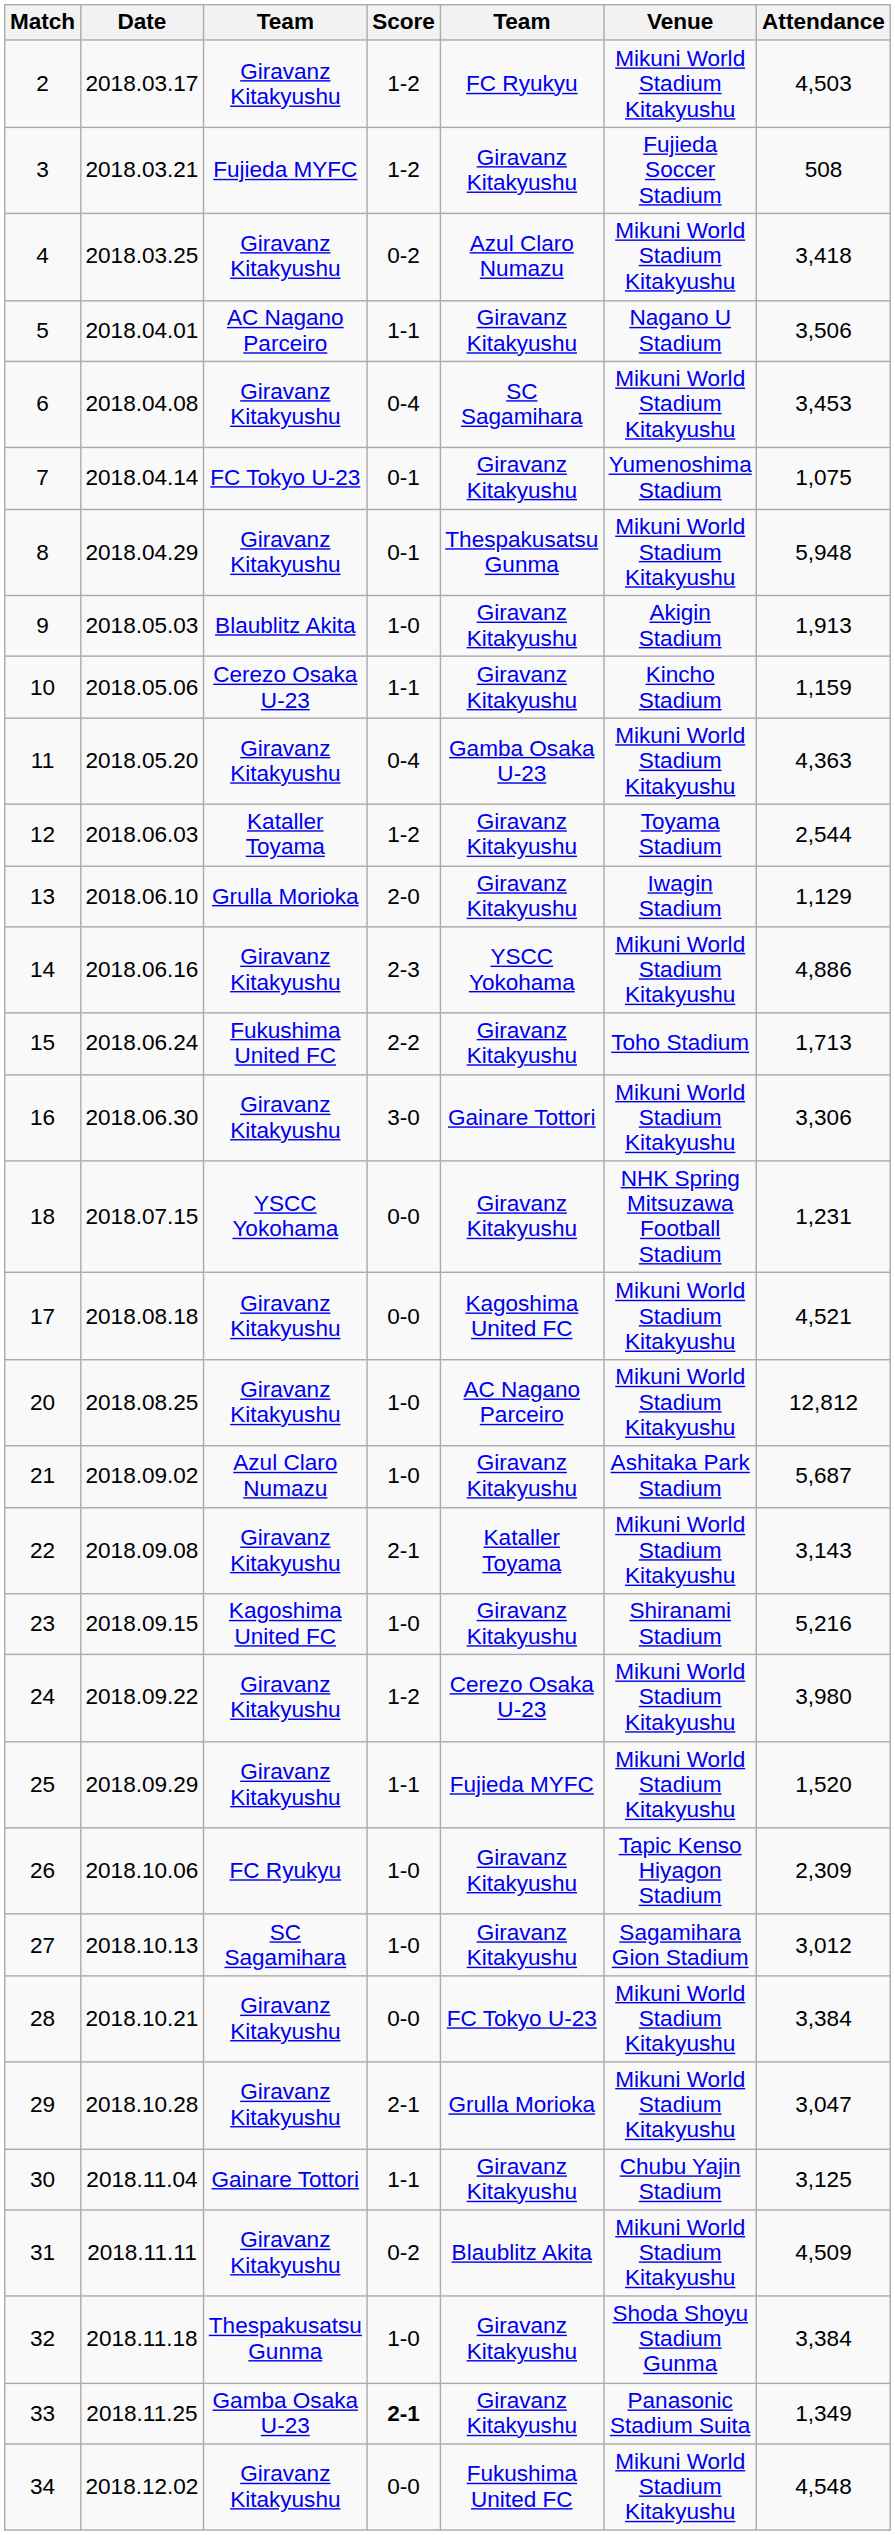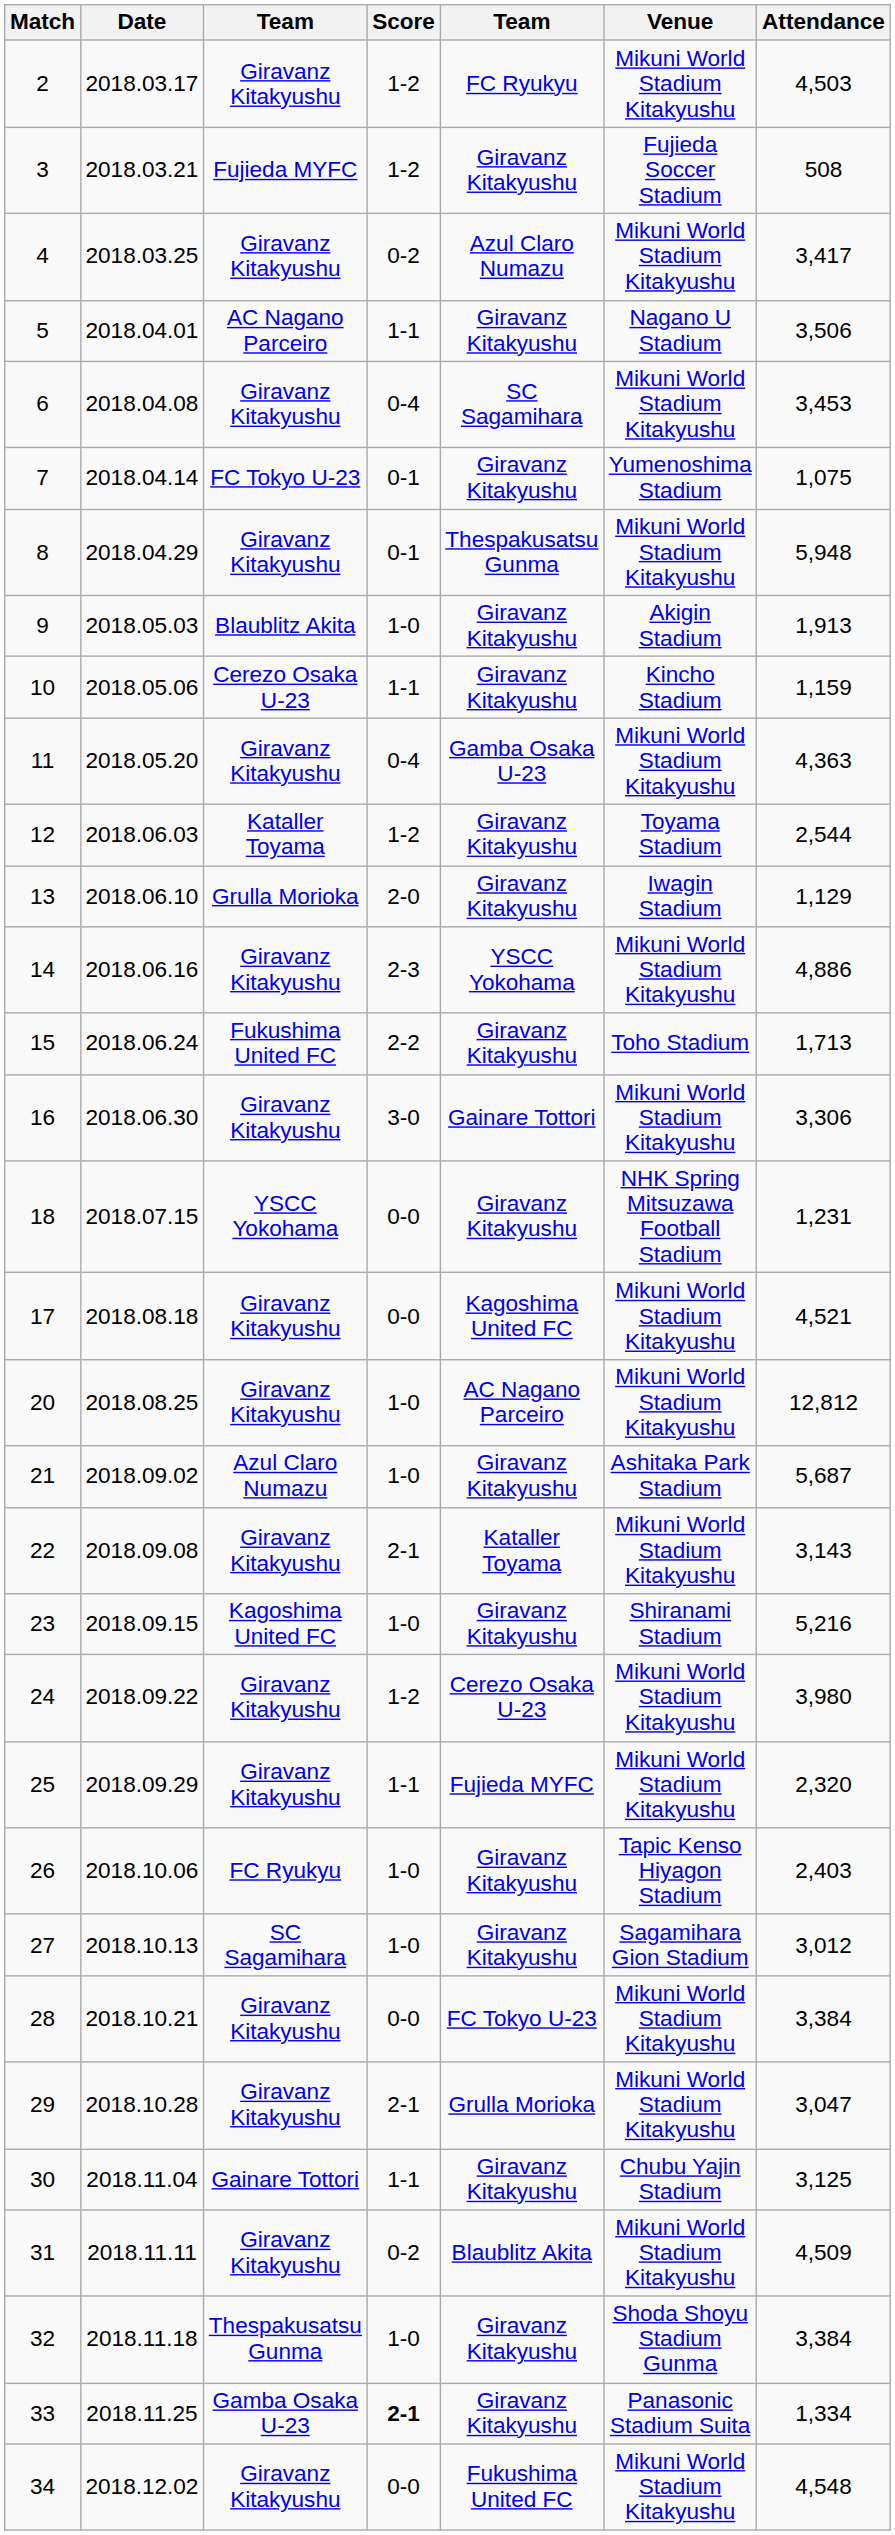 <table class="wikitable" style="text-align:center;">
 <tr>
 <th>Match</th>
 <th>Date</th>
 <th>Team</th>
 <th>Score</th>
 <th>Team</th>
 <th>Venue</th>
 <th>Attendance</th>
 </tr>
 <tr>
 <td>2</td>
 <td>2018.03.17</td>
 <td><a href='#'>Giravanz Kitakyushu</a></td>
 <td>1-2</td>
 <td><a href='#'>FC Ryukyu</a></td>
 <td><a href='#'>Mikuni World Stadium Kitakyushu</a></td>
 <td>4,503</td>
 </tr>
 <tr>
 <td>3</td>
 <td>2018.03.21</td>
 <td><a href='#'>Fujieda MYFC</a></td>
 <td>1-2</td>
 <td><a href='#'>Giravanz Kitakyushu</a></td>
 <td><a href='#'>Fujieda Soccer Stadium</a></td>
 <td>508</td>
 </tr>
 <tr>
 <td>4</td>
 <td>2018.03.25</td>
 <td><a href='#'>Giravanz Kitakyushu</a></td>
 <td>0-2</td>
 <td><a href='#'>Azul Claro Numazu</a></td>
 <td><a href='#'>Mikuni World Stadium Kitakyushu</a></td>
-<td>3,418</td>
+<td>3,417</td>
 </tr>
 <tr>
 <td>5</td>
 <td>2018.04.01</td>
 <td><a href='#'>AC Nagano Parceiro</a></td>
 <td>1-1</td>
 <td><a href='#'>Giravanz Kitakyushu</a></td>
 <td><a href='#'>Nagano U Stadium</a></td>
 <td>3,506</td>
 </tr>
 <tr>
 <td>6</td>
 <td>2018.04.08</td>
 <td><a href='#'>Giravanz Kitakyushu</a></td>
 <td>0-4</td>
 <td><a href='#'>SC Sagamihara</a></td>
 <td><a href='#'>Mikuni World Stadium Kitakyushu</a></td>
 <td>3,453</td>
 </tr>
 <tr>
 <td>7</td>
 <td>2018.04.14</td>
 <td><a href='#'>FC Tokyo U-23</a></td>
 <td>0-1</td>
 <td><a href='#'>Giravanz Kitakyushu</a></td>
 <td><a href='#'>Yumenoshima Stadium</a></td>
 <td>1,075</td>
 </tr>
 <tr>
 <td>8</td>
 <td>2018.04.29</td>
 <td><a href='#'>Giravanz Kitakyushu</a></td>
 <td>0-1</td>
 <td><a href='#'>Thespakusatsu Gunma</a></td>
 <td><a href='#'>Mikuni World Stadium Kitakyushu</a></td>
 <td>5,948</td>
 </tr>
 <tr>
 <td>9</td>
 <td>2018.05.03</td>
 <td><a href='#'>Blaublitz Akita</a></td>
 <td>1-0</td>
 <td><a href='#'>Giravanz Kitakyushu</a></td>
 <td><a href='#'>Akigin Stadium</a></td>
 <td>1,913</td>
 </tr>
 <tr>
 <td>10</td>
 <td>2018.05.06</td>
 <td><a href='#'>Cerezo Osaka U-23</a></td>
 <td>1-1</td>
 <td><a href='#'>Giravanz Kitakyushu</a></td>
 <td><a href='#'>Kincho Stadium</a></td>
 <td>1,159</td>
 </tr>
 <tr>
 <td>11</td>
 <td>2018.05.20</td>
 <td><a href='#'>Giravanz Kitakyushu</a></td>
 <td>0-4</td>
 <td><a href='#'>Gamba Osaka U-23</a></td>
 <td><a href='#'>Mikuni World Stadium Kitakyushu</a></td>
 <td>4,363</td>
 </tr>
 <tr>
 <td>12</td>
 <td>2018.06.03</td>
 <td><a href='#'>Kataller Toyama</a></td>
 <td>1-2</td>
 <td><a href='#'>Giravanz Kitakyushu</a></td>
 <td><a href='#'>Toyama Stadium</a></td>
 <td>2,544</td>
 </tr>
 <tr>
 <td>13</td>
 <td>2018.06.10</td>
 <td><a href='#'>Grulla Morioka</a></td>
 <td>2-0</td>
 <td><a href='#'>Giravanz Kitakyushu</a></td>
 <td><a href='#'>Iwagin Stadium</a></td>
 <td>1,129</td>
 </tr>
 <tr>
 <td>14</td>
 <td>2018.06.16</td>
 <td><a href='#'>Giravanz Kitakyushu</a></td>
 <td>2-3</td>
 <td><a href='#'>YSCC Yokohama</a></td>
 <td><a href='#'>Mikuni World Stadium Kitakyushu</a></td>
 <td>4,886</td>
 </tr>
 <tr>
 <td>15</td>
 <td>2018.06.24</td>
 <td><a href='#'>Fukushima United FC</a></td>
 <td>2-2</td>
 <td><a href='#'>Giravanz Kitakyushu</a></td>
 <td><a href='#'>Toho Stadium</a></td>
 <td>1,713</td>
 </tr>
 <tr>
 <td>16</td>
 <td>2018.06.30</td>
 <td><a href='#'>Giravanz Kitakyushu</a></td>
 <td>3-0</td>
 <td><a href='#'>Gainare Tottori</a></td>
 <td><a href='#'>Mikuni World Stadium Kitakyushu</a></td>
 <td>3,306</td>
 </tr>
 <tr>
 <td>18</td>
 <td>2018.07.15</td>
 <td><a href='#'>YSCC Yokohama</a></td>
 <td>0-0</td>
 <td><a href='#'>Giravanz Kitakyushu</a></td>
 <td><a href='#'>NHK Spring Mitsuzawa Football Stadium</a></td>
 <td>1,231</td>
 </tr>
 <tr>
 <td>17</td>
 <td>2018.08.18</td>
 <td><a href='#'>Giravanz Kitakyushu</a></td>
 <td>0-0</td>
 <td><a href='#'>Kagoshima United FC</a></td>
 <td><a href='#'>Mikuni World Stadium Kitakyushu</a></td>
 <td>4,521</td>
 </tr>
 <tr>
 <td>20</td>
 <td>2018.08.25</td>
 <td><a href='#'>Giravanz Kitakyushu</a></td>
 <td>1-0</td>
 <td><a href='#'>AC Nagano Parceiro</a></td>
 <td><a href='#'>Mikuni World Stadium Kitakyushu</a></td>
 <td>12,812</td>
 </tr>
 <tr>
 <td>21</td>
 <td>2018.09.02</td>
 <td><a href='#'>Azul Claro Numazu</a></td>
 <td>1-0</td>
 <td><a href='#'>Giravanz Kitakyushu</a></td>
 <td><a href='#'>Ashitaka Park Stadium</a></td>
 <td>5,687</td>
 </tr>
 <tr>
 <td>22</td>
 <td>2018.09.08</td>
 <td><a href='#'>Giravanz Kitakyushu</a></td>
 <td>2-1</td>
 <td><a href='#'>Kataller Toyama</a></td>
 <td><a href='#'>Mikuni World Stadium Kitakyushu</a></td>
 <td>3,143</td>
 </tr>
 <tr>
 <td>23</td>
 <td>2018.09.15</td>
 <td><a href='#'>Kagoshima United FC</a></td>
 <td>1-0</td>
 <td><a href='#'>Giravanz Kitakyushu</a></td>
 <td><a href='#'>Shiranami Stadium</a></td>
 <td>5,216</td>
 </tr>
 <tr>
 <td>24</td>
 <td>2018.09.22</td>
 <td><a href='#'>Giravanz Kitakyushu</a></td>
 <td>1-2</td>
 <td><a href='#'>Cerezo Osaka U-23</a></td>
 <td><a href='#'>Mikuni World Stadium Kitakyushu</a></td>
 <td>3,980</td>
 </tr>
 <tr>
 <td>25</td>
 <td>2018.09.29</td>
 <td><a href='#'>Giravanz Kitakyushu</a></td>
 <td>1-1</td>
 <td><a href='#'>Fujieda MYFC</a></td>
 <td><a href='#'>Mikuni World Stadium Kitakyushu</a></td>
-<td>1,520</td>
+<td>2,320</td>
 </tr>
 <tr>
 <td>26</td>
 <td>2018.10.06</td>
 <td><a href='#'>FC Ryukyu</a></td>
 <td>1-0</td>
 <td><a href='#'>Giravanz Kitakyushu</a></td>
 <td><a href='#'>Tapic Kenso Hiyagon Stadium</a></td>
-<td>2,309</td>
+<td>2,403</td>
 </tr>
 <tr>
 <td>27</td>
 <td>2018.10.13</td>
 <td><a href='#'>SC Sagamihara</a></td>
 <td>1-0</td>
 <td><a href='#'>Giravanz Kitakyushu</a></td>
 <td><a href='#'>Sagamihara Gion Stadium</a></td>
 <td>3,012</td>
 </tr>
 <tr>
 <td>28</td>
 <td>2018.10.21</td>
 <td><a href='#'>Giravanz Kitakyushu</a></td>
 <td>0-0</td>
 <td><a href='#'>FC Tokyo U-23</a></td>
 <td><a href='#'>Mikuni World Stadium Kitakyushu</a></td>
 <td>3,384</td>
 </tr>
 <tr>
 <td>29</td>
 <td>2018.10.28</td>
 <td><a href='#'>Giravanz Kitakyushu</a></td>
 <td>2-1</td>
 <td><a href='#'>Grulla Morioka</a></td>
 <td><a href='#'>Mikuni World Stadium Kitakyushu</a></td>
 <td>3,047</td>
 </tr>
 <tr>
 <td>30</td>
 <td>2018.11.04</td>
 <td><a href='#'>Gainare Tottori</a></td>
 <td>1-1</td>
 <td><a href='#'>Giravanz Kitakyushu</a></td>
 <td><a href='#'>Chubu Yajin Stadium</a></td>
 <td>3,125</td>
 </tr>
 <tr>
 <td>31</td>
 <td>2018.11.11</td>
 <td><a href='#'>Giravanz Kitakyushu</a></td>
 <td>0-2</td>
 <td><a href='#'>Blaublitz Akita</a></td>
 <td><a href='#'>Mikuni World Stadium Kitakyushu</a></td>
 <td>4,509</td>
 </tr>
 <tr>
 <td>32</td>
 <td>2018.11.18</td>
 <td><a href='#'>Thespakusatsu Gunma</a></td>
 <td>1-0</td>
 <td><a href='#'>Giravanz Kitakyushu</a></td>
 <td><a href='#'>Shoda Shoyu Stadium Gunma</a></td>
 <td>3,384</td>
 </tr>
 <tr>
 <td>33</td>
 <td>2018.11.25</td>
 <td><a href='#'>Gamba Osaka U-23</a></td>
 <td><strong>2-1</strong></td>
 <td><a href='#'>Giravanz Kitakyushu</a></td>
 <td><a href='#'>Panasonic Stadium Suita</a></td>
-<td>1,349</td>
+<td>1,334</td>
 </tr>
 <tr>
 <td>34</td>
 <td>2018.12.02</td>
 <td><a href='#'>Giravanz Kitakyushu</a></td>
 <td>0-0</td>
 <td><a href='#'>Fukushima United FC</a></td>
 <td><a href='#'>Mikuni World Stadium Kitakyushu</a></td>
 <td>4,548</td>
 </tr>
 </table>
